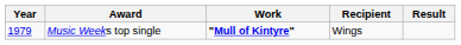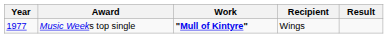 <table class="wikitable sortable"  style="font-size:95%; width:50%;">
 <tr>
 <th>Year</th>
 <th>Award</th>
 <th>Work</th>
 <th>Recipient</th>
 <th>Result</th>
 </tr>
 <tr>
-<td><a href='#'>1979</a></td>
+<td><a href='#'>1977</a></td>
 <td><em><a href='#'>Music Week</a></em>s top single</td>
 <td><strong>"<a href='#'>Mull of Kintyre</a>"</strong></td>
 <td>Wings</td>
 <td></td>
 </tr>
 </table>
